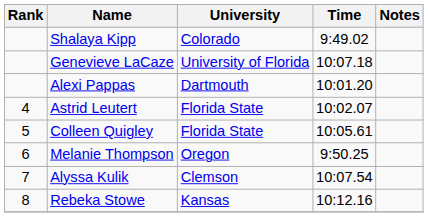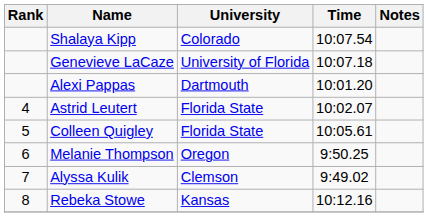 <table class="wikitable sortable" style="text-align:center">
 <tr>
 <th>Rank</th>
 <th>Name</th>
 <th>University</th>
 <th>Time</th>
 <th>Notes</th>
 </tr>
 <tr>
 <td></td>
 <td align=left><a href='#'>Shalaya Kipp</a></td>
 <td align=left><a href='#'>Colorado</a></td>
-<td>9:49.02</td>
+<td>10:07.54</td>
 <td></td>
 </tr>
 <tr>
 <td></td>
 <td align=left><a href='#'>Genevieve LaCaze</a> </td>
 <td align=left><a href='#'>University of Florida</a></td>
 <td>10:07.18</td>
 <td></td>
 </tr>
 <tr>
 <td></td>
 <td align=left><a href='#'>Alexi Pappas</a></td>
 <td align=left><a href='#'>Dartmouth</a></td>
 <td>10:01.20</td>
 <td></td>
 </tr>
 <tr>
 <td>4</td>
 <td align=left><a href='#'>Astrid Leutert</a> </td>
 <td align=left><a href='#'>Florida State</a></td>
 <td>10:02.07</td>
 <td></td>
 </tr>
 <tr>
 <td>5</td>
 <td align=left><a href='#'>Colleen Quigley</a></td>
 <td align=left><a href='#'>Florida State</a></td>
 <td>10:05.61</td>
 <td></td>
 </tr>
 <tr>
 <td>6</td>
 <td align=left><a href='#'>Melanie Thompson</a></td>
 <td align=left><a href='#'>Oregon</a></td>
 <td>9:50.25</td>
 <td></td>
 </tr>
 <tr>
 <td>7</td>
 <td align=left><a href='#'>Alyssa Kulik</a></td>
 <td align=left><a href='#'>Clemson</a></td>
-<td>10:07.54</td>
+<td>9:49.02</td>
 <td></td>
 </tr>
 <tr>
 <td>8</td>
 <td align=left><a href='#'>Rebeka Stowe</a></td>
 <td align=left><a href='#'>Kansas</a></td>
 <td>10:12.16</td>
 <td></td>
 </tr>
 <tr>
 </tr>
 </table>
